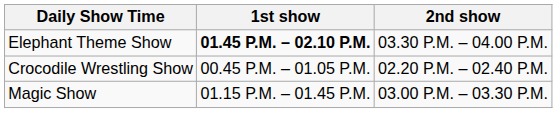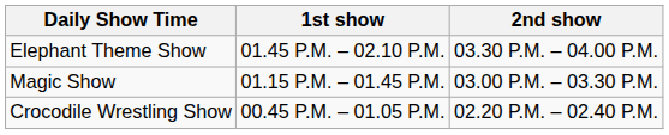 <table class="wikitable">
 <tr>
 <th>Daily Show Time</th>
 <th>1st show</th>
 <th>2nd show</th>
 </tr>
 <tr>
 <td>Elephant  Theme Show</td>
-<td><strong>01.45 P.M. – 02.10 P.M.</strong></td>
+<td>01.45 P.M. – 02.10 P.M.</td>
 <td>03.30 P.M. – 04.00 P.M.</td>
+</tr>
+<tr>
+<td>Magic Show</td>
+<td>01.15 P.M. – 01.45 P.M.</td>
+<td>03.00 P.M. – 03.30 P.M.</td>
 </tr>
 <tr>
 <td>Crocodile  Wrestling Show</td>
 <td>00.45 P.M. – 01.05 P.M.</td>
 <td>02.20 P.M. – 02.40 P.M.</td>
 </tr>
-<tr>
-<td>Magic Show</td>
-<td>01.15 P.M. – 01.45 P.M.</td>
-<td>03.00 P.M. – 03.30 P.M.</td>
-</tr>
 </table>
